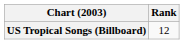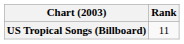 <table class="wikitable plainrowheaders " style="text-align:center;">
 <tr>
 <th scope="col">Chart (2003)</th>
 <th scope="col">Rank</th>
 </tr>
 <tr>
 <th scope="row">US Tropical Songs (Billboard)</th>
-<td>12</td>
+<td>11</td>
 </tr>
 </table>
